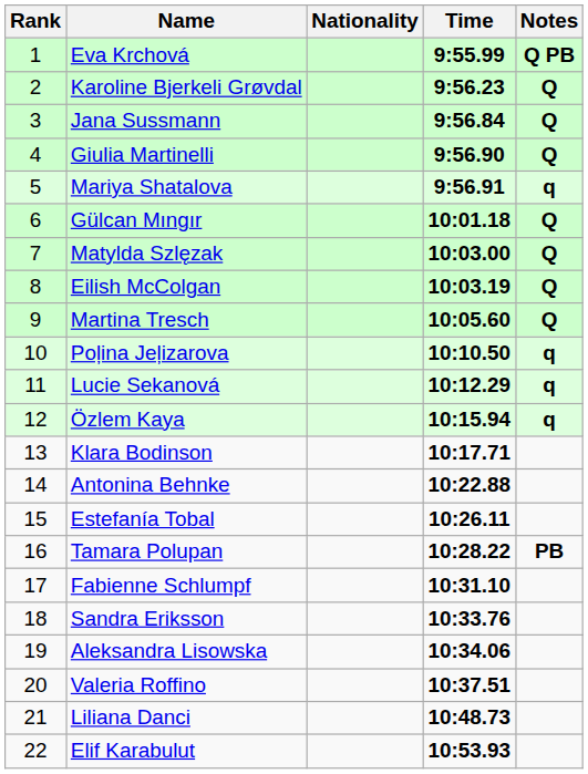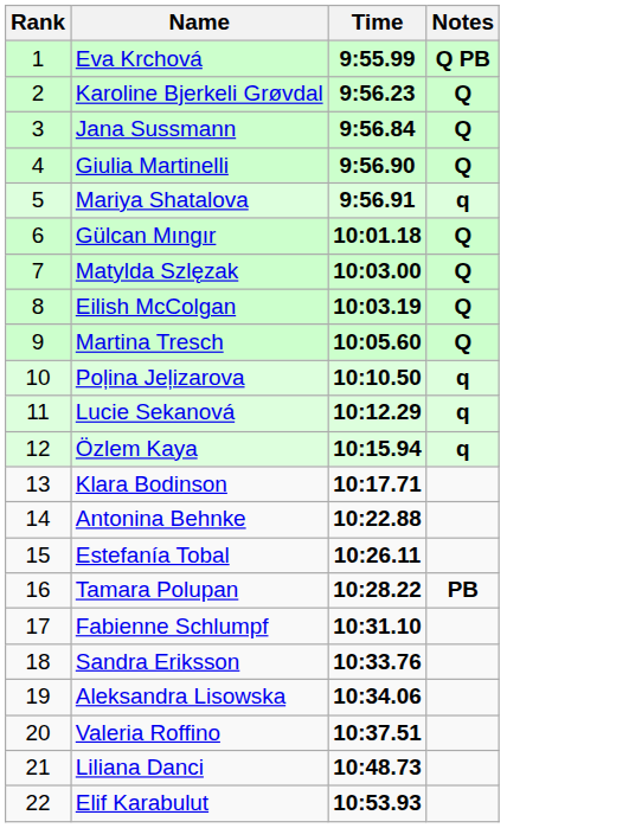 <table class="wikitable sortable" style="text-align:center">
 <tr>
 <th>Rank</th>
 <th>Name</th>
-<th>Nationality</th>
 <th>Time</th>
 <th>Notes</th>
 </tr>
 <tr bgcolor=ccffcc>
 <td>1</td>
 <td align=left><a href='#'>Eva Krchová</a></td>
-<td align=left></td>
 <td><strong>9:55.99</strong></td>
 <td><strong>Q PB</strong></td>
 </tr>
 <tr bgcolor=ccffcc>
 <td>2</td>
 <td align=left><a href='#'>Karoline Bjerkeli Grøvdal</a></td>
-<td align=left></td>
 <td><strong>9:56.23</strong></td>
 <td><strong>Q</strong></td>
 </tr>
 <tr bgcolor=ccffcc>
 <td>3</td>
 <td align=left><a href='#'>Jana Sussmann</a></td>
-<td align=left></td>
 <td><strong>9:56.84</strong></td>
 <td><strong>Q</strong></td>
 </tr>
 <tr bgcolor=ccffcc>
 <td>4</td>
 <td align=left><a href='#'>Giulia Martinelli</a></td>
-<td align=left></td>
 <td><strong>9:56.90</strong></td>
 <td><strong>Q</strong></td>
 </tr>
 <tr bgcolor=ddffdd>
 <td>5</td>
 <td align=left><a href='#'>Mariya Shatalova</a></td>
-<td align=left></td>
 <td><strong>9:56.91</strong></td>
 <td><strong>q</strong></td>
 </tr>
 <tr bgcolor=ccffcc>
 <td>6</td>
 <td align=left><a href='#'>Gülcan Mıngır</a></td>
-<td align=left></td>
 <td><strong>10:01.18</strong></td>
 <td><strong>Q</strong></td>
 </tr>
 <tr bgcolor=ccffcc>
 <td>7</td>
 <td align=left><a href='#'>Matylda Szlęzak</a></td>
-<td align=left></td>
 <td><strong>10:03.00</strong></td>
 <td><strong>Q</strong></td>
 </tr>
 <tr bgcolor=ccffcc>
 <td>8</td>
 <td align=left><a href='#'>Eilish McColgan</a></td>
-<td align=left></td>
 <td><strong>10:03.19</strong></td>
 <td><strong>Q</strong></td>
 </tr>
 <tr bgcolor=ccffcc>
 <td>9</td>
 <td align=left><a href='#'>Martina Tresch</a></td>
-<td align=left></td>
 <td><strong>10:05.60</strong></td>
 <td><strong>Q</strong></td>
 </tr>
 <tr bgcolor=ddffdd>
 <td>10</td>
 <td align=left><a href='#'>Poļina Jeļizarova</a></td>
-<td align=left></td>
 <td><strong>10:10.50</strong></td>
 <td><strong>q</strong></td>
 </tr>
 <tr bgcolor=ddffdd>
 <td>11</td>
 <td align=left><a href='#'>Lucie Sekanová</a></td>
-<td align=left></td>
 <td><strong>10:12.29</strong></td>
 <td><strong>q</strong></td>
 </tr>
 <tr bgcolor=ddffdd>
 <td>12</td>
 <td align=left><a href='#'>Özlem Kaya</a></td>
-<td align=left></td>
 <td><strong>10:15.94</strong></td>
 <td><strong>q</strong></td>
 </tr>
 <tr>
 <td>13</td>
 <td align=left><a href='#'>Klara Bodinson</a></td>
-<td align=left></td>
 <td><strong>10:17.71</strong></td>
 <td></td>
 </tr>
 <tr>
 <td>14</td>
 <td align=left><a href='#'>Antonina Behnke</a></td>
-<td align=left></td>
 <td><strong>10:22.88</strong></td>
 <td></td>
 </tr>
 <tr>
 <td>15</td>
 <td align=left><a href='#'>Estefanía Tobal</a></td>
-<td align=left></td>
 <td><strong>10:26.11</strong></td>
 <td></td>
 </tr>
 <tr>
 <td>16</td>
 <td align=left><a href='#'>Tamara Polupan</a></td>
-<td align=left></td>
 <td><strong>10:28.22</strong></td>
 <td><strong>PB</strong></td>
 </tr>
 <tr>
 <td>17</td>
 <td align=left><a href='#'>Fabienne Schlumpf</a></td>
-<td align=left></td>
 <td><strong>10:31.10</strong></td>
 <td></td>
 </tr>
 <tr>
 <td>18</td>
 <td align=left><a href='#'>Sandra Eriksson</a></td>
-<td align=left></td>
 <td><strong>10:33.76</strong></td>
 <td></td>
 </tr>
 <tr>
 <td>19</td>
 <td align=left><a href='#'>Aleksandra Lisowska</a></td>
-<td align=left></td>
 <td><strong>10:34.06</strong></td>
 <td></td>
 </tr>
 <tr>
 <td>20</td>
 <td align=left><a href='#'>Valeria Roffino</a></td>
-<td align=left></td>
 <td><strong>10:37.51</strong></td>
 <td></td>
 </tr>
 <tr>
 <td>21</td>
 <td align=left><a href='#'>Liliana Danci</a></td>
-<td align=left></td>
 <td><strong>10:48.73</strong></td>
 <td></td>
 </tr>
 <tr>
 <td>22</td>
 <td align=left><a href='#'>Elif Karabulut</a></td>
-<td align=left></td>
 <td><strong>10:53.93</strong></td>
 <td></td>
 </tr>
 </table>
